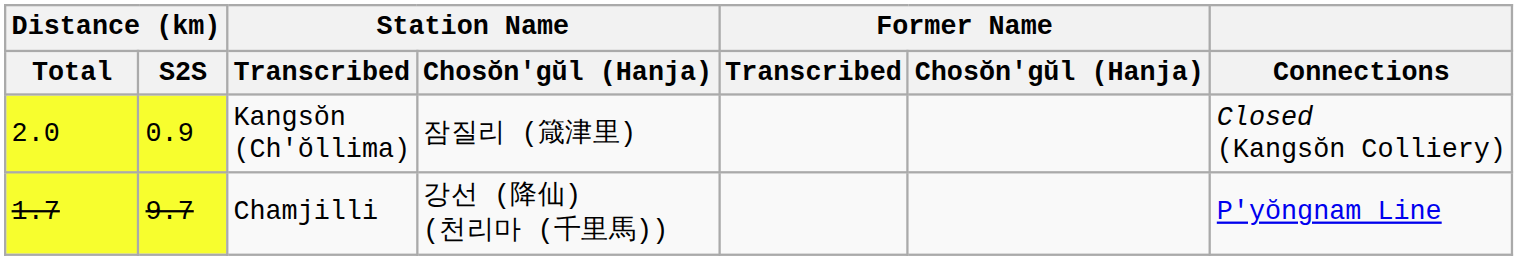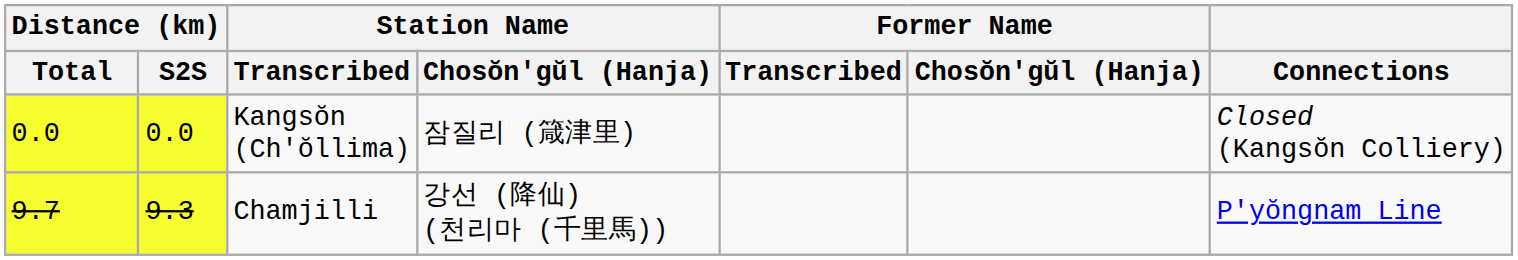 <table class="wikitable" style="font-size:90%;">
 <tr>
 <th colspan="2">Distance (km)</th>
 <th colspan="2">Station Name</th>
 <th colspan="2">Former Name</th>
 <th></th>
 </tr>
 <tr>
 <th>Total</th>
 <th>S2S</th>
 <th>Transcribed</th>
 <th>Chosŏn'gŭl (Hanja)</th>
 <th>Transcribed</th>
 <th>Chosŏn'gŭl (Hanja)</th>
 <th>Connections</th>
 </tr>
 <tr>
-<td bgcolor=#F7FE2E>2.0</td>
-<td bgcolor=#F7FE2E>0.9</td>
+<td bgcolor=#F7FE2E>0.0</td>
+<td bgcolor=#F7FE2E>0.0</td>
 <td>Kangsŏn<br>(Ch'ŏllima)</td>
 <td>잠질리 (箴津里)</td>
 <td></td>
 <td></td>
 <td><em>Closed</em><br>(Kangsŏn Colliery)</td>
 </tr>
 <tr>
-<td bgcolor=#F7FE2E><del>1.7</del></td>
 <td bgcolor=#F7FE2E><del>9.7</del></td>
+<td bgcolor=#F7FE2E><del>9.3</del></td>
 <td>Chamjilli</td>
 <td>강선 (降仙)<br>(천리마 (千里馬))</td>
 <td></td>
 <td></td>
 <td><a href='#'>P'yŏngnam Line</a></td>
 </tr>
 </table>
